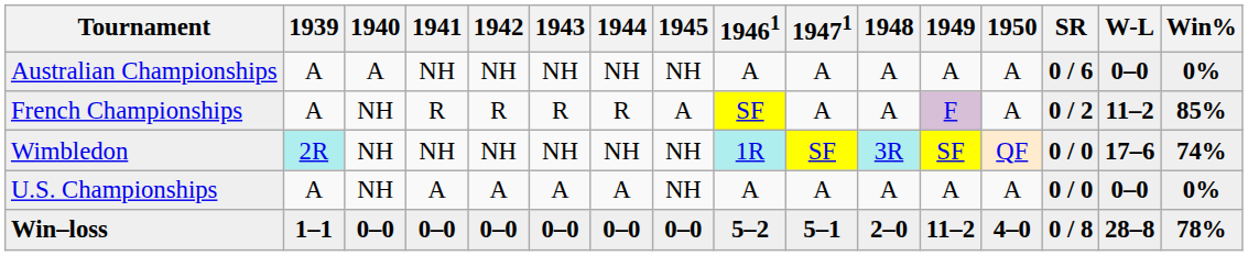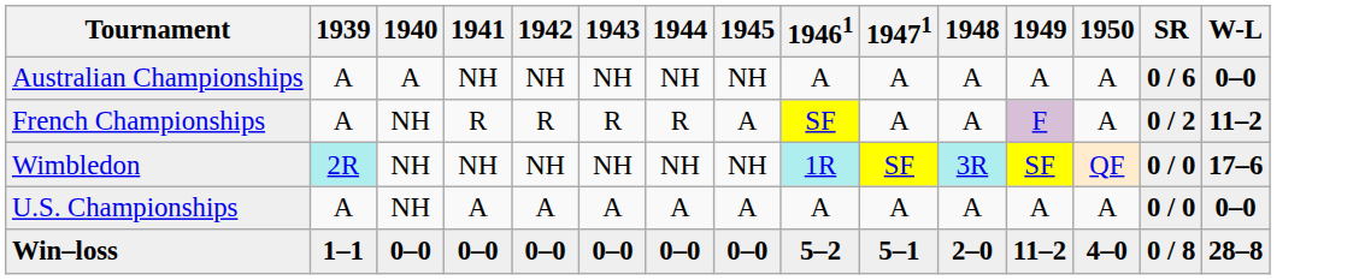 <table class="wikitable">
 <tr>
 <th>Tournament</th>
 <th>1939</th>
 <th>1940</th>
 <th>1941</th>
 <th>1942</th>
 <th>1943</th>
 <th>1944</th>
 <th>1945</th>
 <th>1946<sup>1</sup></th>
 <th>1947<sup>1</sup></th>
 <th>1948</th>
 <th>1949</th>
 <th>1950</th>
 <th>SR</th>
 <th>W-L</th>
-<th>Win%</th>
 </tr>
 <tr>
 <td style="background:#EFEFEF;"><a href='#'>Australian Championships</a></td>
 <td align="center">A</td>
 <td align="center">A</td>
 <td align="center">NH</td>
 <td align="center">NH</td>
 <td align="center">NH</td>
 <td align="center">NH</td>
 <td align="center">NH</td>
 <td align="center">A</td>
 <td align="center">A</td>
 <td align="center">A</td>
 <td align="center">A</td>
 <td align="center">A</td>
 <td align="center" style="background:#EFEFEF;"><strong>0 / 6</strong></td>
 <td align="center" style="background:#EFEFEF;"><strong>0–0</strong></td>
-<td align="center" style="background:#EFEFEF;"><strong>0%</strong></td>
 </tr>
 <tr>
 <td style="background:#EFEFEF;"><a href='#'>French Championships</a></td>
 <td align="center">A</td>
 <td align="center">NH</td>
 <td align="center">R</td>
 <td align="center">R</td>
 <td align="center">R</td>
 <td align="center">R</td>
 <td align="center">A</td>
 <td align="center" style="background:yellow;"><a href='#'>SF</a></td>
 <td align="center">A</td>
 <td align="center">A</td>
 <td align="center" style="background:#D8BFD8;"><a href='#'>F</a></td>
 <td align="center">A</td>
 <td align="center" style="background:#EFEFEF;"><strong>0 / 2</strong></td>
 <td align="center" style="background:#EFEFEF;"><strong>11–2</strong></td>
-<td align="center" style="background:#EFEFEF;"><strong>85%</strong></td>
 </tr>
 <tr>
 <td style="background:#EFEFEF;"><a href='#'>Wimbledon</a></td>
 <td align="center" style="background:#afeeee;"><a href='#'>2R</a></td>
 <td align="center">NH</td>
 <td align="center">NH</td>
 <td align="center">NH</td>
 <td align="center">NH</td>
 <td align="center">NH</td>
 <td align="center">NH</td>
 <td align="center" style="background:#afeeee;"><a href='#'>1R</a></td>
 <td align="center" style="background:yellow;"><a href='#'>SF</a></td>
 <td align="center" style="background:#afeeee;"><a href='#'>3R</a></td>
 <td align="center" style="background:yellow;"><a href='#'>SF</a></td>
 <td align="center" style="background:#ffebcd;"><a href='#'>QF</a></td>
 <td align="center" style="background:#EFEFEF;"><strong>0 / 0</strong></td>
 <td align="center" style="background:#EFEFEF;"><strong>17–6</strong></td>
-<td align="center" style="background:#EFEFEF;"><strong>74%</strong></td>
 </tr>
 <tr>
 <td style="background:#EFEFEF;"><a href='#'>U.S. Championships</a></td>
 <td align="center">A</td>
 <td align="center">NH</td>
 <td align="center">A</td>
 <td align="center">A</td>
 <td align="center">A</td>
 <td align="center">A</td>
-<td align="center">NH</td>
+<td align="center">A</td>
 <td align="center">A</td>
 <td align="center">A</td>
 <td align="center">A</td>
 <td align="center">A</td>
 <td align="center">A</td>
 <td align="center" style="background:#EFEFEF;"><strong>0 / 0</strong></td>
 <td align="center" style="background:#EFEFEF;"><strong>0–0</strong></td>
-<td align="center" style="background:#EFEFEF;"><strong>0%</strong></td>
 </tr>
 <tr>
 <td style="background:#EFEFEF;"><strong>Win–loss</strong></td>
 <td align="center" style="background:#EFEFEF;"><strong>1–1</strong></td>
 <td align="center" style="background:#EFEFEF;"><strong>0–0</strong></td>
 <td align="center" style="background:#EFEFEF;"><strong>0–0</strong></td>
 <td align="center" style="background:#EFEFEF;"><strong>0–0</strong></td>
 <td align="center" style="background:#EFEFEF;"><strong>0–0</strong></td>
 <td align="center" style="background:#EFEFEF;"><strong>0–0</strong></td>
 <td align="center" style="background:#EFEFEF;"><strong>0–0</strong></td>
 <td align="center" style="background:#EFEFEF;"><strong>5–2</strong></td>
 <td align="center" style="background:#EFEFEF;"><strong>5–1</strong></td>
 <td align="center" style="background:#EFEFEF;"><strong>2–0</strong></td>
 <td align="center" style="background:#EFEFEF;"><strong>11–2</strong></td>
 <td align="center" style="background:#EFEFEF;"><strong>4–0</strong></td>
 <td align="center" style="background:#EFEFEF;"><strong>0 / 8</strong></td>
 <td align="center" style="background:#EFEFEF;"><strong>28–8</strong></td>
-<td align="center" style="background:#EFEFEF;"><strong>78%</strong></td>
 </tr>
 </table>
